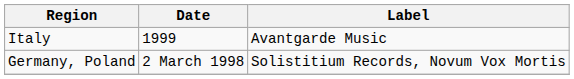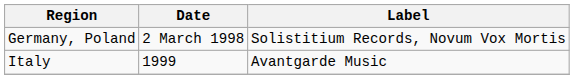 <table class="wikitable plainrowheaders">
 <tr>
 <th scope="col">Region</th>
 <th scope="col">Date</th>
 <th scope="col">Label</th>
 </tr>
 <tr>
+<td>Germany, Poland</td>
+<td>2 March 1998</td>
+<td>Solistitium Records, Novum Vox Mortis</td>
+</tr>
+<tr>
 <td>Italy</td>
 <td>1999</td>
 <td>Avantgarde Music</td>
 </tr>
 <tr>
-<td>Germany, Poland</td>
-<td>2 March 1998</td>
-<td>Solistitium Records, Novum Vox Mortis</td>
-</tr>
-<tr>
 </tr>
 </table>
